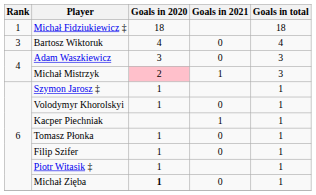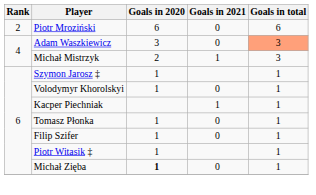 <table class="wikitable" style="text-align:center">
 <tr>
 <th>Rank</th>
 <th>Player</th>
 <th>Goals in 2020</th>
 <th>Goals in 2021</th>
 <th>Goals in total</th>
 </tr>
 <tr>
-<td>1</td>
-<td align="left"> <a href='#'>Michał Fidziukiewicz</a> ‡</td>
-<td>18</td>
-<td></td>
-<td>18</td>
-</tr>
-<tr>
-<td>3</td>
-<td align="left"> Bartosz Wiktoruk</td>
-<td>4</td>
+<td>2</td>
+<td align="left"> <a href='#'>Piotr Mroziński</a></td>
+<td>6</td>
 <td>0</td>
-<td>4</td>
+<td>6</td>
 </tr>
 <tr>
 <td rowspan="2">4</td>
 <td align="left"> <a href='#'>Adam Waszkiewicz</a></td>
 <td>3</td>
 <td>0</td>
-<td>3</td>
+<td style="background: lightsalmon;">3</td>
 </tr>
 <tr>
 <td align="left"> Michał Mistrzyk</td>
-<td style="background: pink;">2</td>
+<td>2</td>
 <td>1</td>
 <td>3</td>
 </tr>
 <tr>
 <td rowspan="7">6</td>
 <td align="left"> <a href='#'>Szymon Jarosz</a> ‡</td>
 <td>1</td>
 <td></td>
 <td>1</td>
 </tr>
 <tr>
 <td align="left"> Volodymyr Khorolskyi</td>
 <td>1</td>
 <td>0</td>
 <td>1</td>
 </tr>
 <tr>
 <td align="left"> Kacper Piechniak</td>
 <td></td>
 <td>1</td>
 <td>1</td>
 </tr>
 <tr>
 <td align="left"> Tomasz Płonka</td>
 <td>1</td>
 <td>0</td>
 <td>1</td>
 </tr>
 <tr>
 <td align="left"> Filip Szifer</td>
 <td>1</td>
 <td>0</td>
 <td>1</td>
 </tr>
 <tr>
 <td align="left"> <a href='#'>Piotr Witasik</a> ‡</td>
 <td>1</td>
 <td></td>
 <td>1</td>
 </tr>
 <tr>
 <td align="left"> Michał Zięba</td>
 <td><strong>1</strong></td>
 <td>0</td>
 <td>1</td>
 </tr>
 <tr>
 </tr>
 </table>
